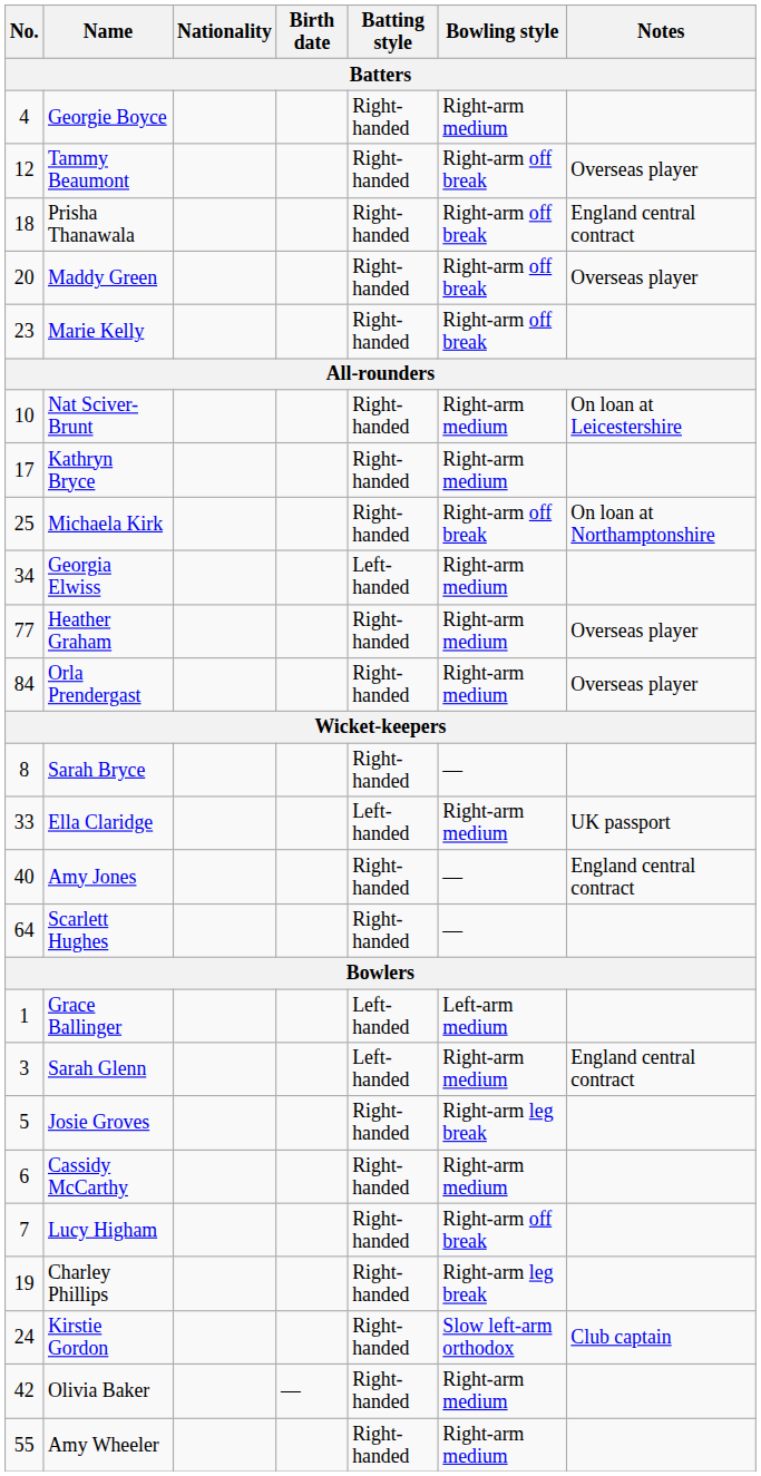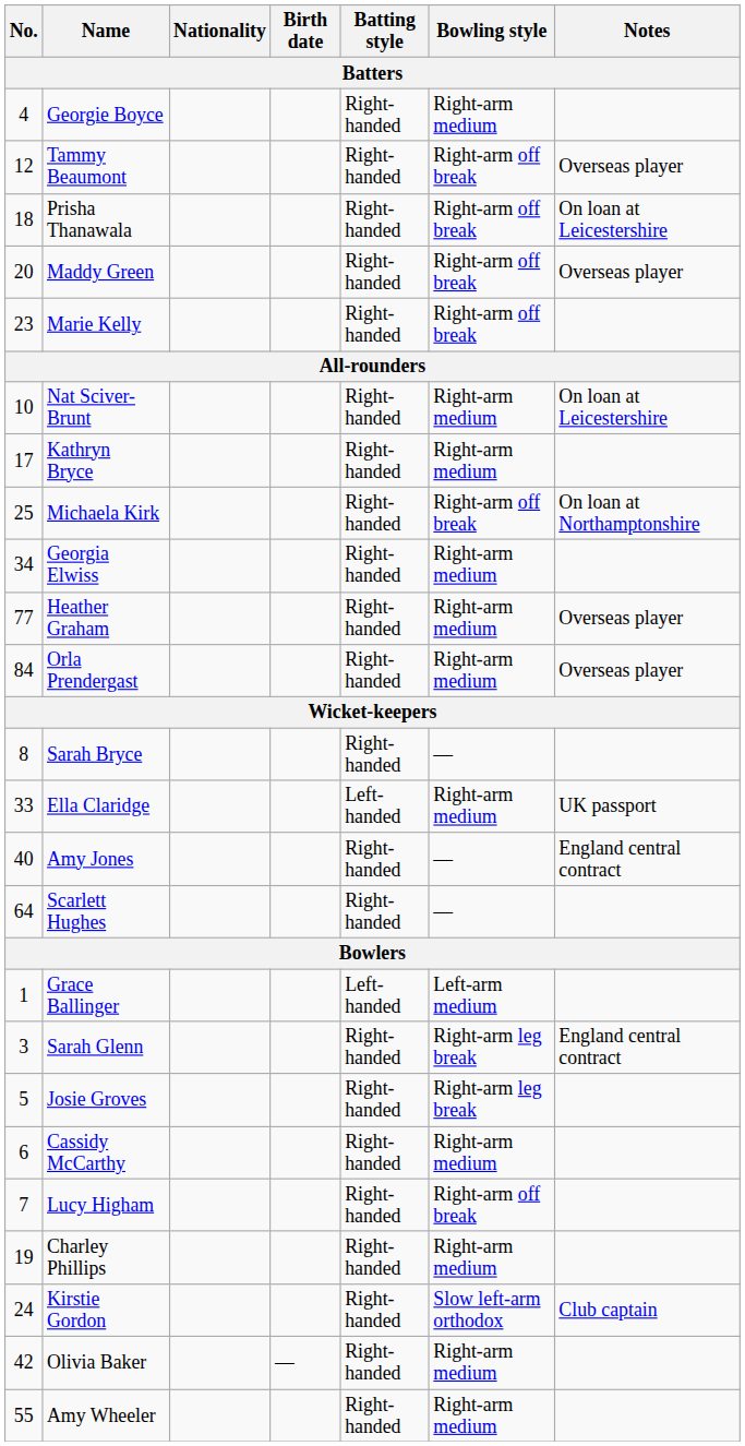 <table class="wikitable">
 <tr>
 <th>No.</th>
 <th>Name</th>
 <th>Nationality</th>
 <th>Birth date</th>
 <th>Batting style</th>
 <th>Bowling style</th>
 <th>Notes</th>
 </tr>
 <tr>
 <th colspan="7">Batters</th>
 </tr>
 <tr>
 <td style="text-align:center">4</td>
 <td><a href='#'>Georgie Boyce</a></td>
 <td></td>
 <td></td>
 <td>Right-handed</td>
 <td>Right-arm <a href='#'>medium</a></td>
 <td></td>
 </tr>
 <tr>
 <td style="text-align:center">12</td>
 <td><a href='#'>Tammy Beaumont</a> </td>
 <td></td>
 <td></td>
 <td>Right-handed</td>
 <td>Right-arm <a href='#'>off break</a></td>
 <td>Overseas player</td>
 </tr>
 <tr>
 <td style="text-align:center">18</td>
 <td>Prisha Thanawala</td>
 <td></td>
 <td></td>
 <td>Right-handed</td>
 <td>Right-arm <a href='#'>off break</a></td>
-<td>England central contract</td>
+<td>On loan at <a href='#'>Leicestershire</a></td>
 </tr>
 <tr>
 <td style="text-align:center">20</td>
 <td><a href='#'>Maddy Green</a> </td>
 <td></td>
 <td></td>
 <td>Right-handed</td>
 <td>Right-arm <a href='#'>off break</a></td>
 <td>Overseas player</td>
 </tr>
 <tr>
 <td style="text-align:center">23</td>
 <td><a href='#'>Marie Kelly</a></td>
 <td></td>
 <td></td>
 <td>Right-handed</td>
 <td>Right-arm <a href='#'>off break</a></td>
 <td></td>
 </tr>
 <tr>
 <th colspan="7">All-rounders</th>
 </tr>
 <tr>
 <td style="text-align:center">10</td>
 <td><a href='#'>Nat Sciver-Brunt</a> </td>
 <td></td>
 <td></td>
 <td>Right-handed</td>
 <td>Right-arm <a href='#'>medium</a></td>
 <td>On loan at <a href='#'>Leicestershire</a></td>
 </tr>
 <tr>
 <td style="text-align:center">17</td>
 <td><a href='#'>Kathryn Bryce</a> </td>
 <td></td>
 <td></td>
 <td>Right-handed</td>
 <td>Right-arm <a href='#'>medium</a></td>
 <td></td>
 </tr>
 <tr>
 <td style="text-align:center">25</td>
 <td><a href='#'>Michaela Kirk</a></td>
 <td></td>
 <td></td>
 <td>Right-handed</td>
 <td>Right-arm <a href='#'>off break</a></td>
 <td>On loan at <a href='#'>Northamptonshire</a></td>
 </tr>
 <tr>
 <td style="text-align:center">34</td>
 <td><a href='#'>Georgia Elwiss</a> </td>
 <td></td>
 <td></td>
-<td>Left-handed</td>
+<td>Right-handed</td>
 <td>Right-arm <a href='#'>medium</a></td>
 <td></td>
 </tr>
 <tr>
 <td style="text-align:center">77</td>
 <td><a href='#'>Heather Graham</a> </td>
 <td></td>
 <td></td>
 <td>Right-handed</td>
 <td>Right-arm <a href='#'>medium</a></td>
 <td>Overseas player</td>
 </tr>
 <tr>
 <td style="text-align:center">84</td>
 <td><a href='#'>Orla Prendergast</a> </td>
 <td></td>
 <td></td>
 <td>Right-handed</td>
 <td>Right-arm <a href='#'>medium</a></td>
 <td>Overseas player</td>
 </tr>
 <tr>
 <th colspan="7">Wicket-keepers</th>
 </tr>
 <tr>
 <td style="text-align:center">8</td>
 <td><a href='#'>Sarah Bryce</a> </td>
 <td></td>
 <td></td>
 <td>Right-handed</td>
 <td>—</td>
 <td></td>
 </tr>
 <tr>
 <td style="text-align:center">33</td>
 <td><a href='#'>Ella Claridge</a> </td>
 <td></td>
 <td></td>
 <td>Left-handed</td>
 <td>Right-arm <a href='#'>medium</a></td>
 <td>UK passport</td>
 </tr>
 <tr>
 <td style="text-align:center">40</td>
 <td><a href='#'>Amy Jones</a> </td>
 <td></td>
 <td></td>
 <td>Right-handed</td>
 <td>—</td>
 <td>England central contract</td>
 </tr>
 <tr>
 <td style="text-align:center">64</td>
 <td><a href='#'>Scarlett Hughes</a></td>
 <td></td>
 <td></td>
 <td>Right-handed</td>
 <td>—</td>
 <td></td>
 </tr>
 <tr>
 <th colspan="7">Bowlers</th>
 </tr>
 <tr>
 <td style="text-align:center">1</td>
 <td><a href='#'>Grace Ballinger</a></td>
 <td></td>
 <td></td>
 <td>Left-handed</td>
 <td>Left-arm <a href='#'>medium</a></td>
 <td></td>
 </tr>
 <tr>
 <td style="text-align:center">3</td>
 <td><a href='#'>Sarah Glenn</a> </td>
 <td></td>
 <td></td>
-<td>Left-handed</td>
-<td>Right-arm <a href='#'>medium</a></td>
+<td>Right-handed</td>
+<td>Right-arm <a href='#'>leg break</a></td>
 <td>England central contract</td>
 </tr>
 <tr>
 <td style="text-align:center">5</td>
 <td><a href='#'>Josie Groves</a></td>
 <td></td>
 <td></td>
 <td>Right-handed</td>
 <td>Right-arm <a href='#'>leg break</a></td>
 <td></td>
 </tr>
 <tr>
 <td style="text-align:center">6</td>
 <td><a href='#'>Cassidy McCarthy</a></td>
 <td></td>
 <td></td>
 <td>Right-handed</td>
 <td>Right-arm <a href='#'>medium</a></td>
 <td></td>
 </tr>
 <tr>
 <td style="text-align:center">7</td>
 <td><a href='#'>Lucy Higham</a></td>
 <td></td>
 <td></td>
 <td>Right-handed</td>
 <td>Right-arm <a href='#'>off break</a></td>
 <td></td>
 </tr>
 <tr>
 <td style="text-align:center">19</td>
 <td>Charley Phillips</td>
 <td></td>
 <td></td>
 <td>Right-handed</td>
-<td>Right-arm <a href='#'>leg break</a></td>
+<td>Right-arm <a href='#'>medium</a></td>
 <td></td>
 </tr>
 <tr>
 <td style="text-align:center">24</td>
 <td><a href='#'>Kirstie Gordon</a> </td>
 <td></td>
 <td></td>
 <td>Right-handed</td>
 <td><a href='#'>Slow left-arm orthodox</a></td>
 <td><a href='#'>Club captain</a></td>
 </tr>
 <tr>
 <td style="text-align:center">42</td>
 <td>Olivia Baker</td>
 <td></td>
 <td>—</td>
 <td>Right-handed</td>
 <td>Right-arm <a href='#'>medium</a></td>
 <td></td>
 </tr>
 <tr>
 <td style="text-align:center">55</td>
 <td>Amy Wheeler</td>
 <td></td>
 <td></td>
 <td>Right-handed</td>
 <td>Right-arm <a href='#'>medium</a></td>
 <td></td>
 </tr>
 </table>
